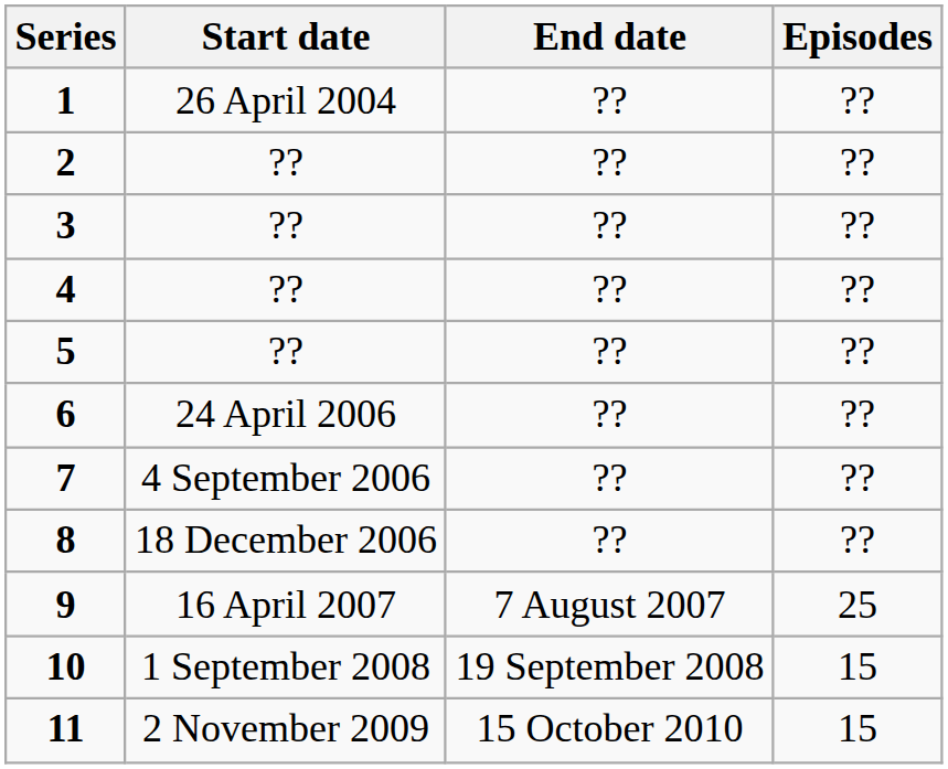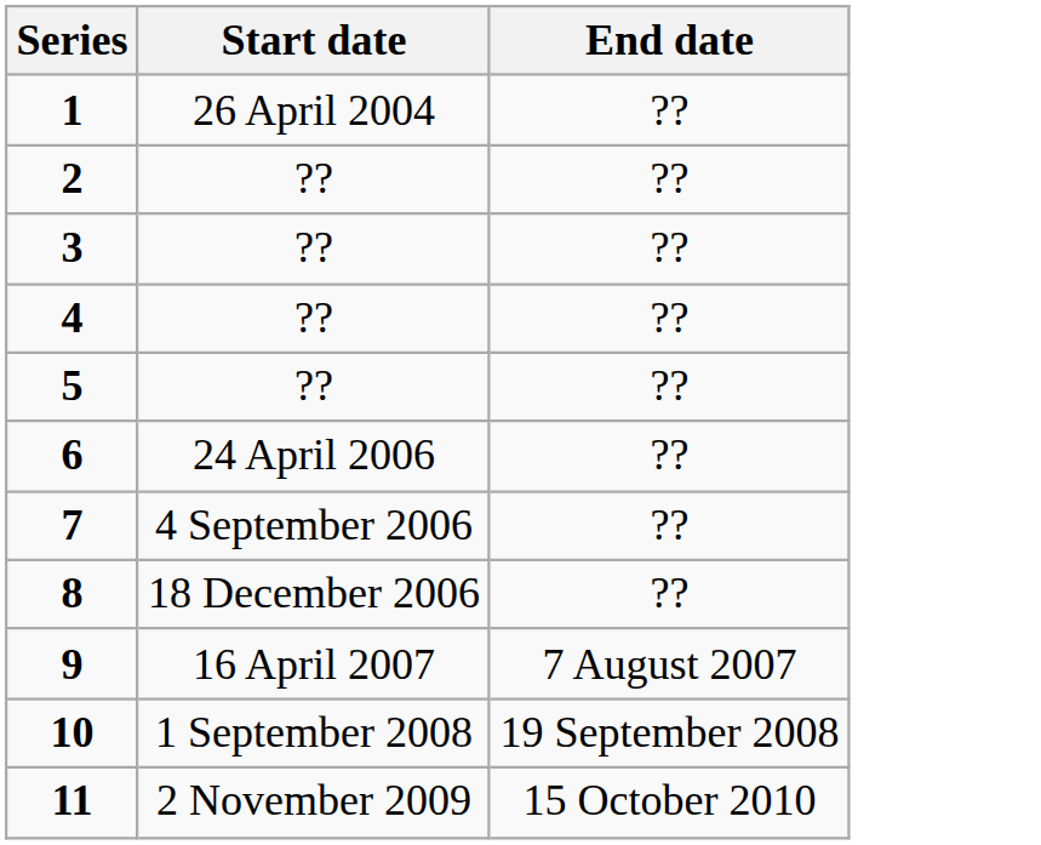 <table class="wikitable" style="text-align:center;">
 <tr>
 <th>Series</th>
 <th>Start date</th>
 <th>End date</th>
-<th>Episodes</th>
 </tr>
 <tr>
 <td><strong>1</strong></td>
 <td>26 April 2004</td>
 <td>??</td>
-<td>??</td>
 </tr>
 <tr>
 <td><strong>2</strong></td>
-<td>??</td>
 <td>??</td>
 <td>??</td>
 </tr>
 <tr>
 <td><strong>3</strong></td>
 <td>??</td>
 <td>??</td>
-<td>??</td>
 </tr>
 <tr>
 <td><strong>4</strong></td>
-<td>??</td>
 <td>??</td>
 <td>??</td>
 </tr>
 <tr>
 <td><strong>5</strong></td>
 <td>??</td>
 <td>??</td>
-<td>??</td>
 </tr>
 <tr>
 <td><strong>6</strong></td>
 <td>24 April 2006</td>
-<td>??</td>
 <td>??</td>
 </tr>
 <tr>
 <td><strong>7</strong></td>
 <td>4 September 2006</td>
 <td>??</td>
-<td>??</td>
 </tr>
 <tr>
 <td><strong>8</strong></td>
 <td>18 December 2006</td>
-<td>??</td>
 <td>??</td>
 </tr>
 <tr>
 <td><strong>9</strong></td>
 <td>16 April 2007</td>
 <td>7 August 2007</td>
-<td>25</td>
 </tr>
 <tr>
 <td><strong>10</strong></td>
 <td>1 September 2008</td>
 <td>19 September 2008</td>
-<td>15</td>
 </tr>
 <tr>
 <td><strong>11</strong></td>
 <td>2 November 2009</td>
 <td>15 October 2010</td>
-<td>15</td>
 </tr>
 </table>
